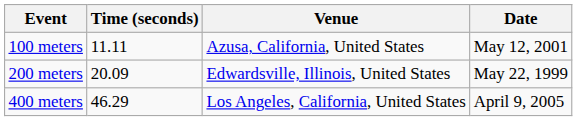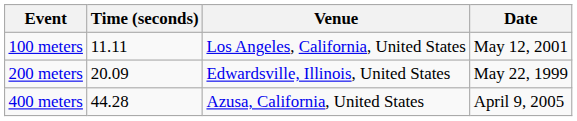 <table class=wikitable style="border-collapse: collapse; font-size: 95%;">
 <tr>
 <th>Event</th>
 <th>Time (seconds)</th>
 <th>Venue</th>
 <th>Date</th>
 </tr>
 <tr>
 <td><a href='#'>100 meters</a></td>
 <td>11.11</td>
-<td><a href='#'>Azusa, California</a>, United States</td>
+<td><a href='#'>Los Angeles</a>, <a href='#'>California</a>, United States</td>
 <td>May 12, 2001</td>
 </tr>
 <tr>
 <td><a href='#'>200 meters</a></td>
 <td>20.09</td>
 <td><a href='#'>Edwardsville, Illinois</a>, United States</td>
 <td>May 22, 1999</td>
 </tr>
 <tr>
 <td><a href='#'>400 meters</a></td>
-<td>46.29</td>
-<td><a href='#'>Los Angeles</a>, <a href='#'>California</a>, United States</td>
+<td>44.28</td>
+<td><a href='#'>Azusa, California</a>, United States</td>
 <td>April 9, 2005</td>
 </tr>
 </table>
